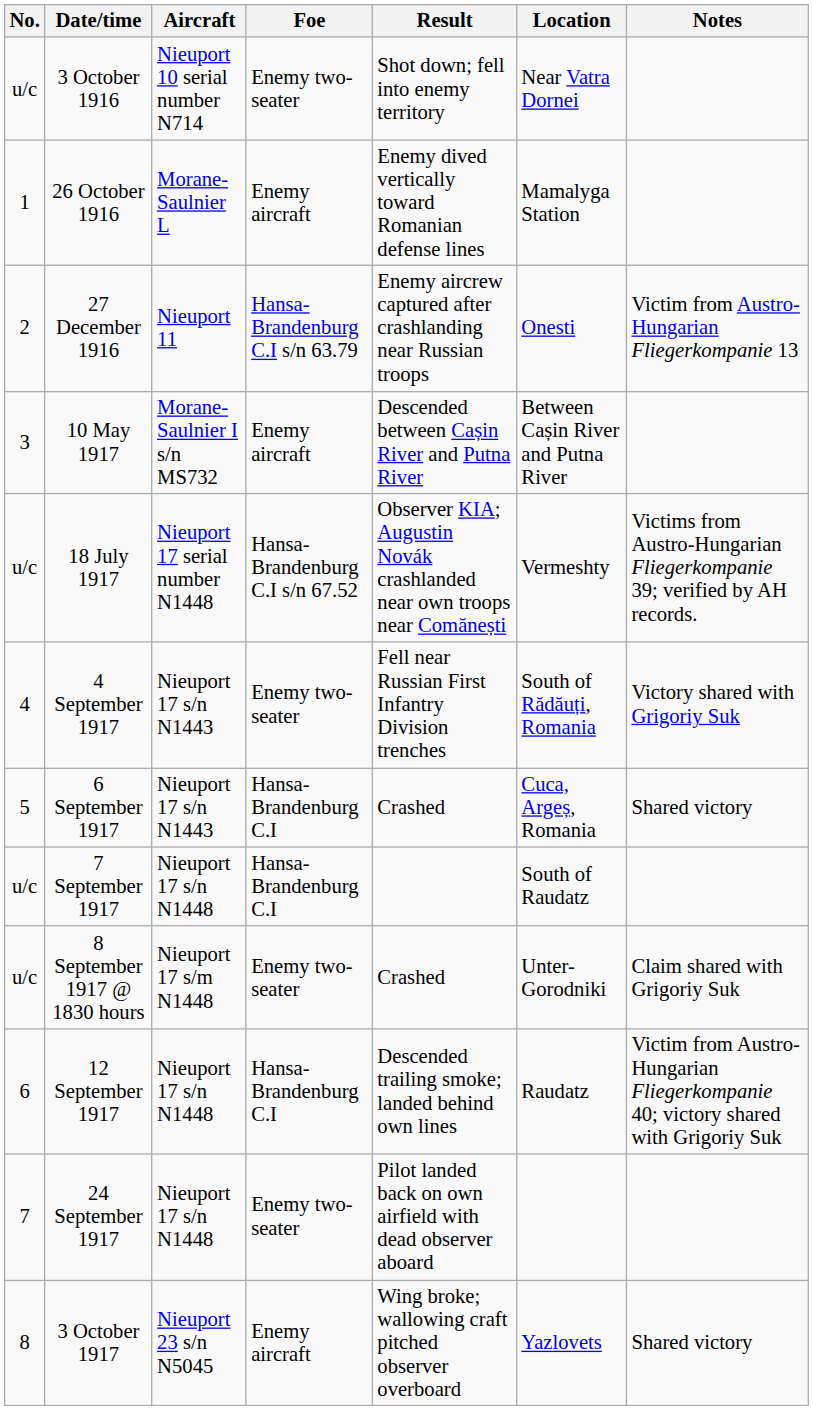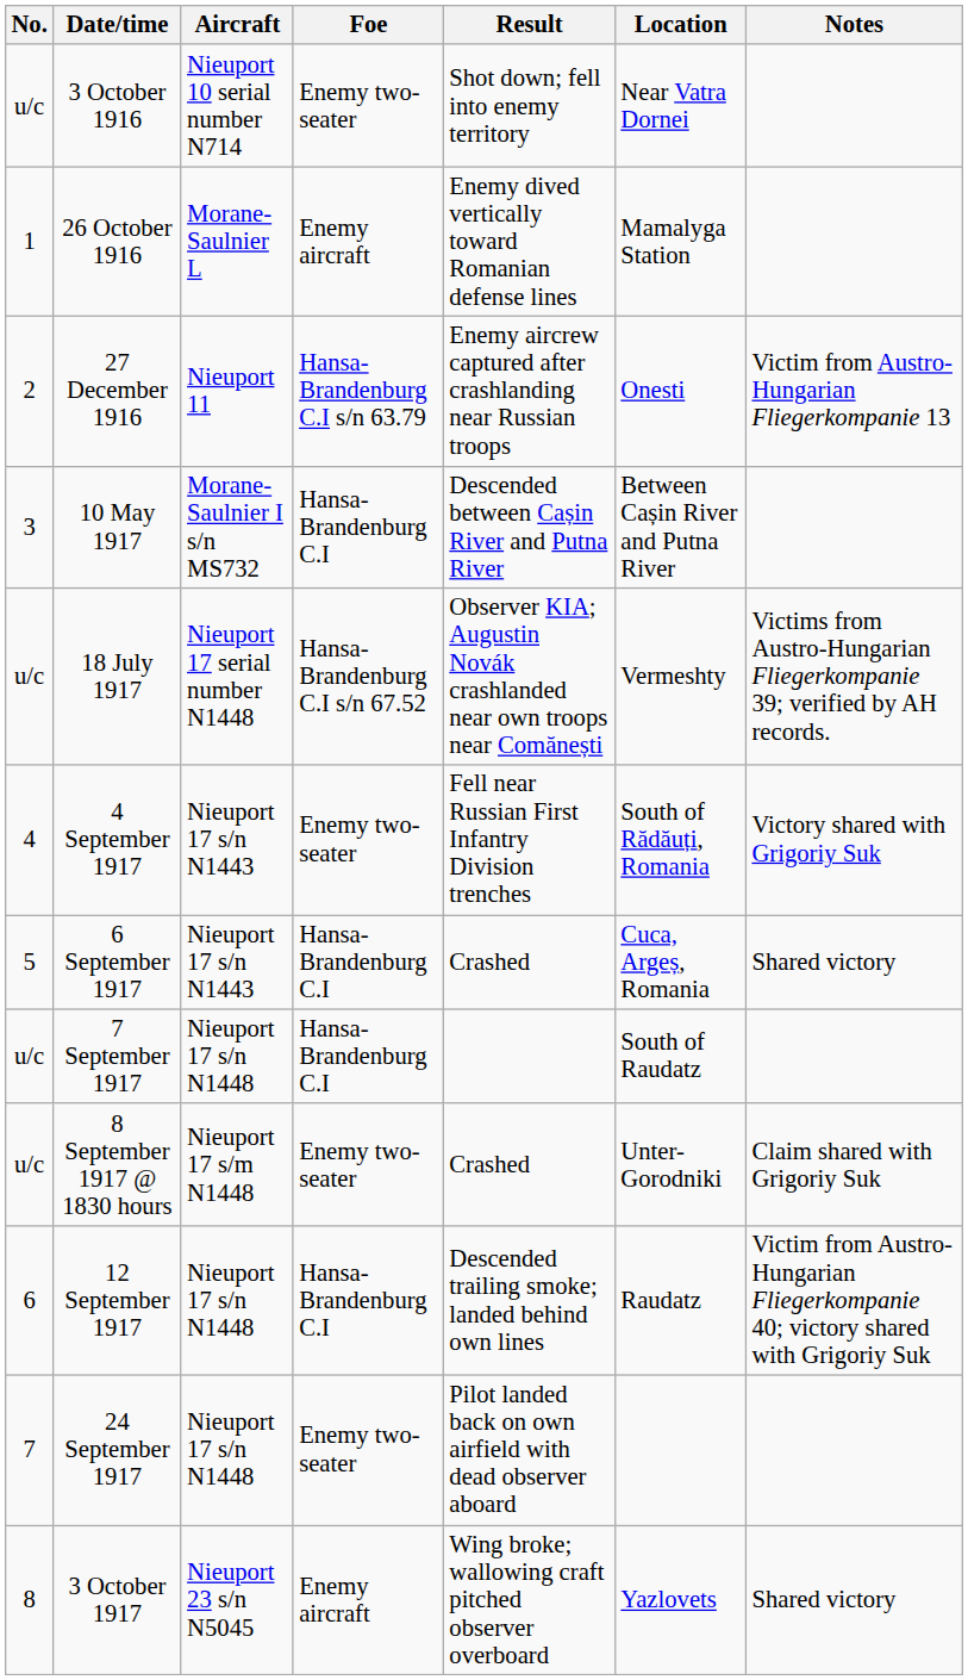 <table class="wikitable" border="1" style="margin: 1em auto 1em auto">
 <tr>
 <th>No.</th>
 <th>Date/time</th>
 <th>Aircraft</th>
 <th>Foe</th>
 <th>Result</th>
 <th>Location</th>
 <th>Notes</th>
 </tr>
 <tr>
 <td align="center">u/c</td>
 <td align="center">3 October 1916</td>
 <td><a href='#'>Nieuport 10</a> serial number N714</td>
 <td>Enemy two-seater</td>
 <td>Shot down; fell into enemy territory</td>
 <td>Near <a href='#'>Vatra Dornei</a></td>
 <td></td>
 </tr>
 <tr>
 <td align="center">1</td>
 <td align="center">26 October 1916</td>
 <td><a href='#'>Morane-Saulnier L</a></td>
 <td>Enemy aircraft</td>
 <td>Enemy dived vertically toward Romanian defense lines</td>
 <td>Mamalyga Station</td>
 <td></td>
 </tr>
 <tr>
 <td align="center">2</td>
 <td align="center">27 December 1916</td>
 <td><a href='#'>Nieuport 11</a></td>
 <td><a href='#'>Hansa-Brandenburg C.I</a> s/n 63.79</td>
 <td>Enemy aircrew captured after crashlanding near Russian troops</td>
 <td><a href='#'>Onesti</a></td>
 <td>Victim from <a href='#'>Austro-Hungarian</a> <em>Fliegerkompanie</em> 13</td>
 </tr>
 <tr>
 <td align="center">3</td>
 <td align="center">10 May 1917</td>
 <td><a href='#'>Morane-Saulnier I</a> s/n MS732</td>
-<td>Enemy aircraft</td>
+<td>Hansa-Brandenburg C.I</td>
 <td>Descended between <a href='#'>Cașin River</a> and <a href='#'>Putna River</a></td>
 <td>Between Cașin River and Putna River</td>
 <td></td>
 </tr>
 <tr>
 <td align="center">u/c</td>
 <td align="center">18 July 1917</td>
 <td><a href='#'>Nieuport 17</a> serial number N1448</td>
 <td>Hansa-Brandenburg C.I s/n 67.52</td>
 <td>Observer <a href='#'>KIA</a>; <a href='#'>Augustin Novák</a> crashlanded near own troops near <a href='#'>Comănești</a></td>
 <td>Vermeshty</td>
 <td>Victims from Austro-Hungarian <em>Fliegerkompanie</em> 39; verified by AH records.</td>
 </tr>
 <tr>
 <td align="center">4</td>
 <td align="center">4 September 1917</td>
 <td>Nieuport 17 s/n N1443</td>
 <td>Enemy two-seater</td>
 <td>Fell near Russian First Infantry Division trenches</td>
 <td>South of <a href='#'>Rădăuți</a>, <a href='#'>Romania</a></td>
 <td>Victory shared with <a href='#'>Grigoriy Suk</a></td>
 </tr>
 <tr>
 <td align="center">5</td>
 <td align="center">6 September 1917</td>
 <td>Nieuport 17 s/n N1443</td>
 <td>Hansa-Brandenburg C.I</td>
 <td>Crashed</td>
 <td><a href='#'>Cuca, Argeș</a>, Romania</td>
 <td>Shared victory</td>
 </tr>
 <tr>
 <td align="center">u/c</td>
 <td align="center">7 September 1917</td>
 <td>Nieuport 17 s/n N1448</td>
 <td>Hansa-Brandenburg C.I</td>
 <td></td>
 <td>South of Raudatz</td>
 <td></td>
 </tr>
 <tr>
 <td align="center">u/c</td>
 <td align="center">8 September 1917 @ 1830 hours</td>
 <td>Nieuport 17 s/m N1448</td>
 <td>Enemy two-seater</td>
 <td>Crashed</td>
 <td>Unter-Gorodniki</td>
 <td>Claim shared with Grigoriy Suk</td>
 </tr>
 <tr>
 <td align="center">6</td>
 <td align="center">12 September 1917</td>
 <td>Nieuport 17 s/n N1448</td>
 <td>Hansa-Brandenburg C.I</td>
 <td>Descended trailing smoke; landed behind own lines</td>
 <td>Raudatz</td>
 <td>Victim from Austro-Hungarian <em>Fliegerkompanie</em> 40; victory shared with Grigoriy Suk</td>
 </tr>
 <tr>
 <td align="center">7</td>
 <td align="center">24 September 1917</td>
 <td>Nieuport 17 s/n N1448</td>
 <td>Enemy two-seater</td>
 <td>Pilot landed back on own airfield with dead observer aboard</td>
 <td></td>
 <td></td>
 </tr>
 <tr>
 <td align="center">8</td>
 <td align="center">3 October 1917</td>
 <td><a href='#'>Nieuport 23</a> s/n N5045</td>
 <td>Enemy aircraft</td>
 <td>Wing broke; wallowing craft pitched observer overboard</td>
 <td><a href='#'>Yazlovets</a></td>
 <td>Shared victory</td>
 </tr>
 <tr>
 </tr>
 </table>
